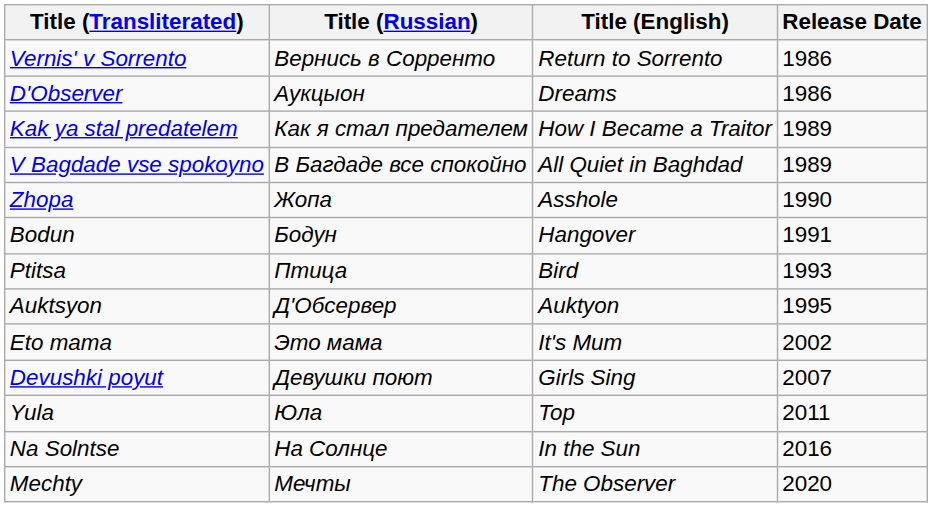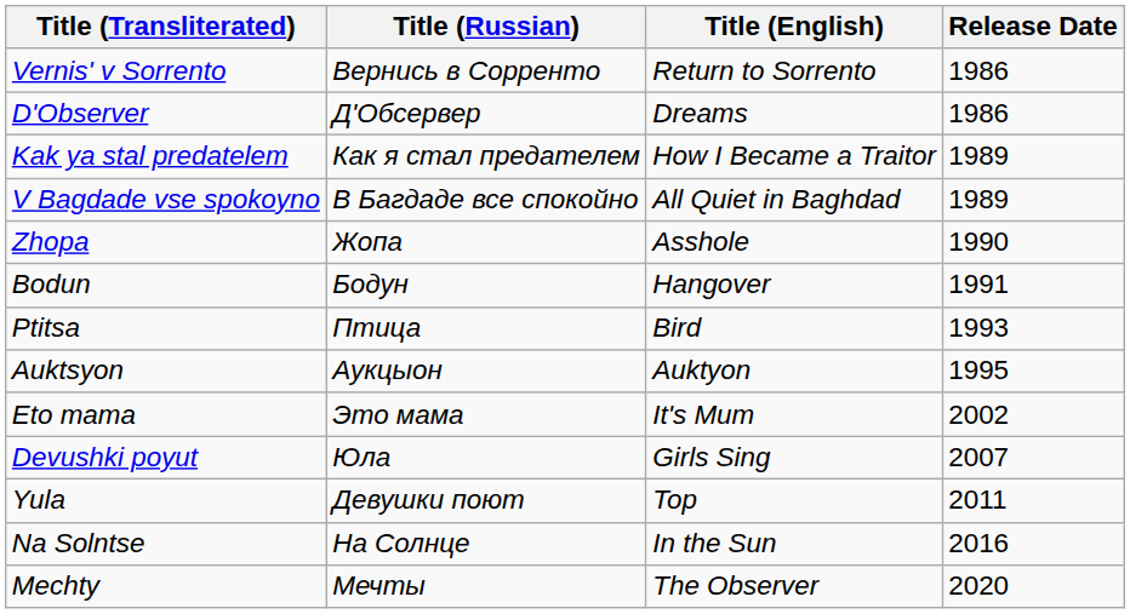 <table class="wikitable">
 <tr>
 <th>Title (<a href='#'>Transliterated</a>)</th>
 <th>Title (<a href='#'>Russian</a>)</th>
 <th>Title (English)</th>
 <th>Release Date</th>
 </tr>
 <tr>
 <td><em><a href='#'>Vernis' v Sorrento</a></em></td>
 <td><em>Вернись в Сорренто</em></td>
 <td><em>Return to Sorrento</em></td>
 <td>1986</td>
 </tr>
 <tr>
 <td><em><a href='#'>D'Observer</a></em></td>
-<td><em>Аукцыон</em></td>
+<td><em>Д'Обсервер</em></td>
 <td><em>Dreams</em></td>
 <td>1986</td>
 </tr>
 <tr>
 <td><em><a href='#'>Kak ya stal predatelem</a></em></td>
 <td><em>Как я стал предателем</em></td>
 <td><em>How I Became a Traitor</em></td>
 <td>1989</td>
 </tr>
 <tr>
 <td><em><a href='#'>V Bagdade vse spokoyno</a></em></td>
 <td><em>В Багдаде все спокойно</em></td>
 <td><em>All Quiet in Baghdad</em></td>
 <td>1989</td>
 </tr>
 <tr>
 <td><em><a href='#'>Zhopa</a></em></td>
 <td><em>Жопа</em></td>
 <td><em>Asshole</em></td>
 <td>1990</td>
 </tr>
 <tr>
 <td><em>Bodun</em></td>
 <td><em>Бодун</em></td>
 <td><em>Hangover</em></td>
 <td>1991</td>
 </tr>
 <tr>
 <td><em>Ptitsa</em></td>
 <td><em>Птица</em></td>
 <td><em>Bird</em></td>
 <td>1993</td>
 </tr>
 <tr>
 <td><em>Auktsyon</em></td>
-<td><em>Д'Обсервер</em></td>
+<td><em>Аукцыон</em></td>
 <td><em>Auktyon</em></td>
 <td>1995</td>
 </tr>
 <tr>
 <td><em>Eto mama</em></td>
 <td><em>Это мама</em></td>
 <td><em>It's Mum</em></td>
 <td>2002</td>
 </tr>
 <tr>
 <td><em><a href='#'>Devushki poyut</a></em></td>
-<td><em>Девушки поют</em></td>
+<td><em>Юла</em></td>
 <td><em>Girls Sing</em></td>
 <td>2007</td>
 </tr>
 <tr>
 <td><em>Yula</em></td>
-<td><em>Юла</em></td>
+<td><em>Девушки поют</em></td>
 <td><em>Top</em></td>
 <td>2011</td>
 </tr>
 <tr>
 <td><em>Na Solntse</em></td>
 <td><em>На Солнце</em></td>
 <td><em>In the Sun</em></td>
 <td>2016</td>
 </tr>
 <tr>
 <td><em>Mechty</em></td>
 <td><em>Мечты</em></td>
 <td><em>The Observer</em></td>
 <td>2020</td>
 </tr>
 </table>
